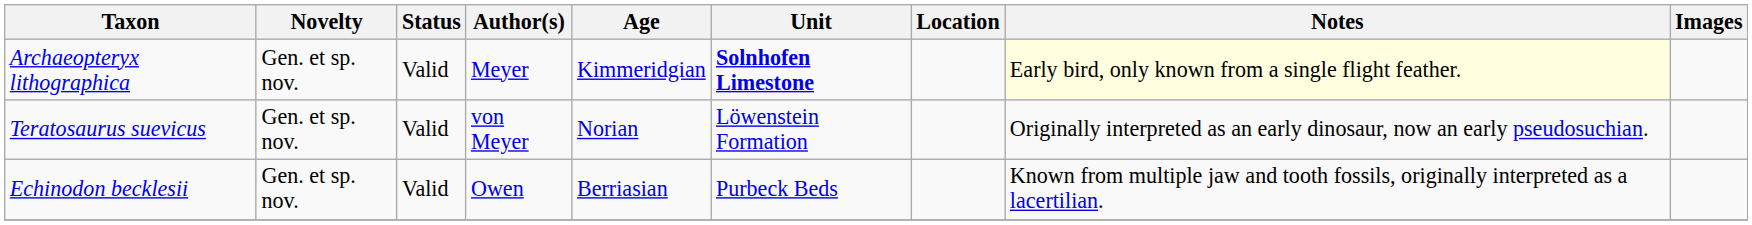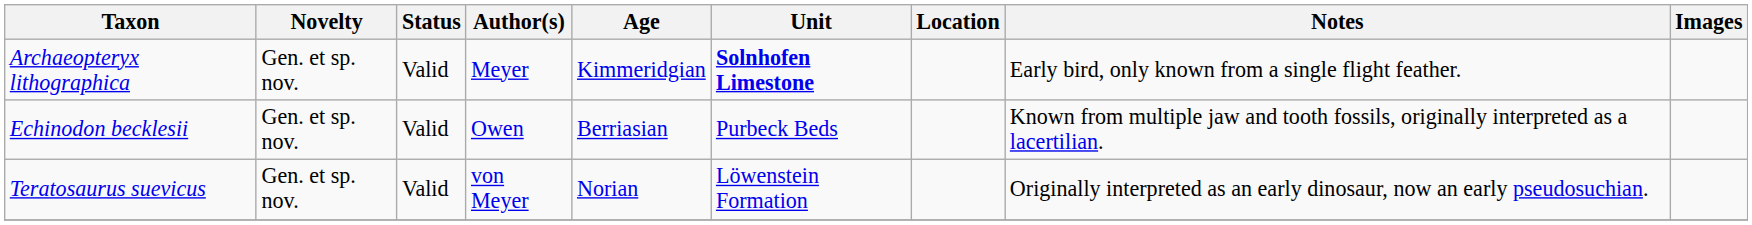 <table class="wikitable sortable" align="center" width="100%">
 <tr>
 <th>Taxon</th>
 <th>Novelty</th>
 <th>Status</th>
 <th>Author(s)</th>
 <th>Age</th>
 <th>Unit</th>
 <th>Location</th>
 <th>Notes</th>
 <th>Images</th>
 </tr>
 <tr>
 <td><em><a href='#'>Archaeopteryx lithographica</a></em></td>
 <td>Gen. et sp. nov.</td>
 <td>Valid</td>
 <td><a href='#'>Meyer</a></td>
 <td><a href='#'>Kimmeridgian</a></td>
 <td><strong><a href='#'>Solnhofen Limestone</a></strong></td>
 <td></td>
-<td style="background: lightyellow;">Early bird, only known from a single flight feather.</td>
+<td>Early bird, only known from a single flight feather.</td>
+<td></td>
+</tr>
+<tr>
+<td><em><a href='#'>Echinodon becklesii</a></em></td>
+<td>Gen. et sp. nov.</td>
+<td>Valid</td>
+<td><a href='#'>Owen</a></td>
+<td><a href='#'>Berriasian</a></td>
+<td><a href='#'>Purbeck Beds</a></td>
+<td></td>
+<td>Known from multiple jaw and tooth fossils, originally interpreted as a <a href='#'>lacertilian</a>.</td>
 <td></td>
 </tr>
 <tr>
 <td><em><a href='#'>Teratosaurus suevicus</a></em></td>
 <td>Gen. et sp. nov.</td>
 <td>Valid</td>
 <td><a href='#'>von Meyer</a></td>
 <td><a href='#'>Norian</a></td>
 <td><a href='#'>Löwenstein Formation</a></td>
 <td></td>
 <td>Originally interpreted as an early dinosaur, now an early <a href='#'>pseudosuchian</a>.</td>
 <td></td>
 </tr>
 <tr>
-<td><em><a href='#'>Echinodon becklesii</a></em></td>
-<td>Gen. et sp. nov.</td>
-<td>Valid</td>
-<td><a href='#'>Owen</a></td>
-<td><a href='#'>Berriasian</a></td>
-<td><a href='#'>Purbeck Beds</a></td>
-<td></td>
-<td>Known from multiple jaw and tooth fossils, originally interpreted as a <a href='#'>lacertilian</a>.</td>
-<td></td>
-</tr>
-<tr>
 </tr>
 </table>
